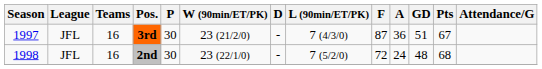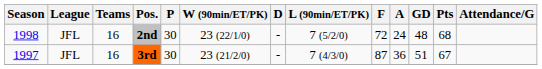 <table class="wikitable" style="text-align: center;">
 <tr>
 <th>Season</th>
 <th>League</th>
 <th>Teams</th>
 <th>Pos.</th>
 <th>P</th>
 <th>W <small>(90min/ET/PK)</small></th>
 <th>D</th>
 <th>L <small>(90min/ET/PK)</small></th>
 <th>F</th>
 <th>A</th>
 <th>GD</th>
 <th>Pts</th>
 <th>Attendance/G</th>
 </tr>
 <tr>
+<td><a href='#'>1998</a></td>
+<td>JFL</td>
+<td>16</td>
+<td bgcolor=silver><strong>2nd</strong></td>
+<td>30</td>
+<td>23 <small>(22/1/0)</small></td>
+<td>-</td>
+<td>7 <small>(5/2/0)</small></td>
+<td>72</td>
+<td>24</td>
+<td>48</td>
+<td>68</td>
+<td></td>
+</tr>
+<tr>
 <td><a href='#'>1997</a></td>
 <td>JFL</td>
 <td>16</td>
 <td bgcolor=ff6600><strong>3rd</strong></td>
 <td>30</td>
 <td>23 <small>(21/2/0)</small></td>
 <td>-</td>
 <td>7 <small>(4/3/0)</small></td>
 <td>87</td>
 <td>36</td>
 <td>51</td>
 <td>67</td>
 <td></td>
 </tr>
 <tr>
-<td><a href='#'>1998</a></td>
-<td>JFL</td>
-<td>16</td>
-<td bgcolor=silver><strong>2nd</strong></td>
-<td>30</td>
-<td>23 <small>(22/1/0)</small></td>
-<td>-</td>
-<td>7 <small>(5/2/0)</small></td>
-<td>72</td>
-<td>24</td>
-<td>48</td>
-<td>68</td>
-<td></td>
-</tr>
-<tr>
 </tr>
 </table>
